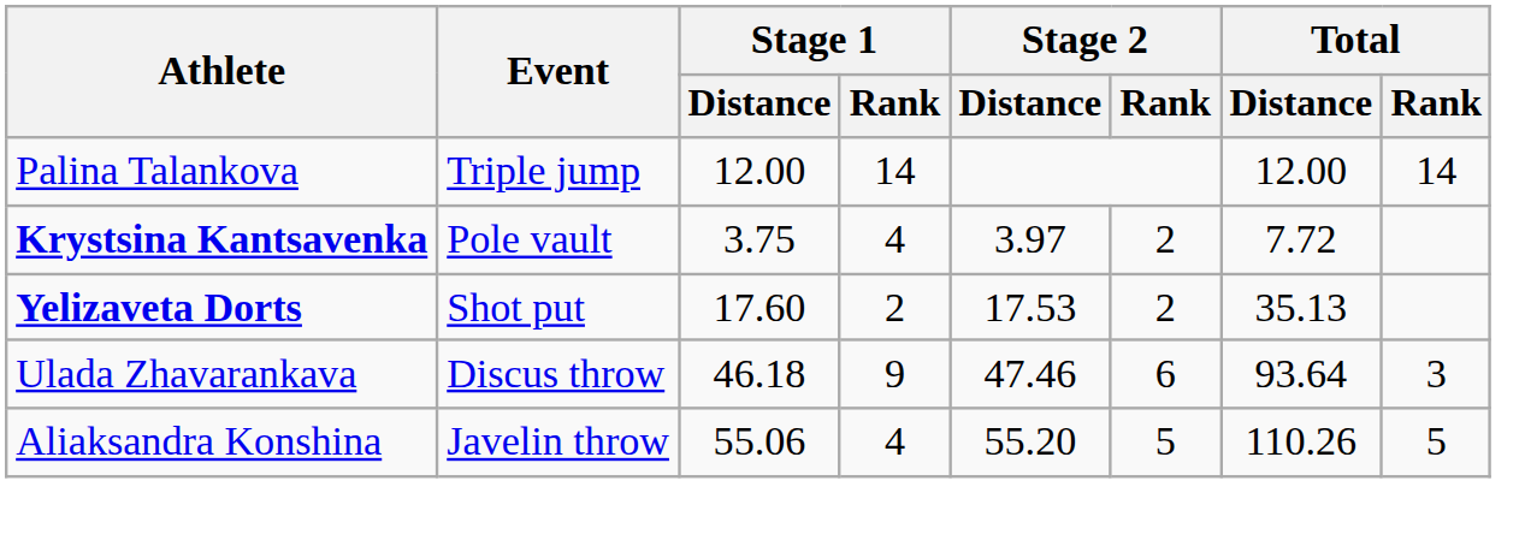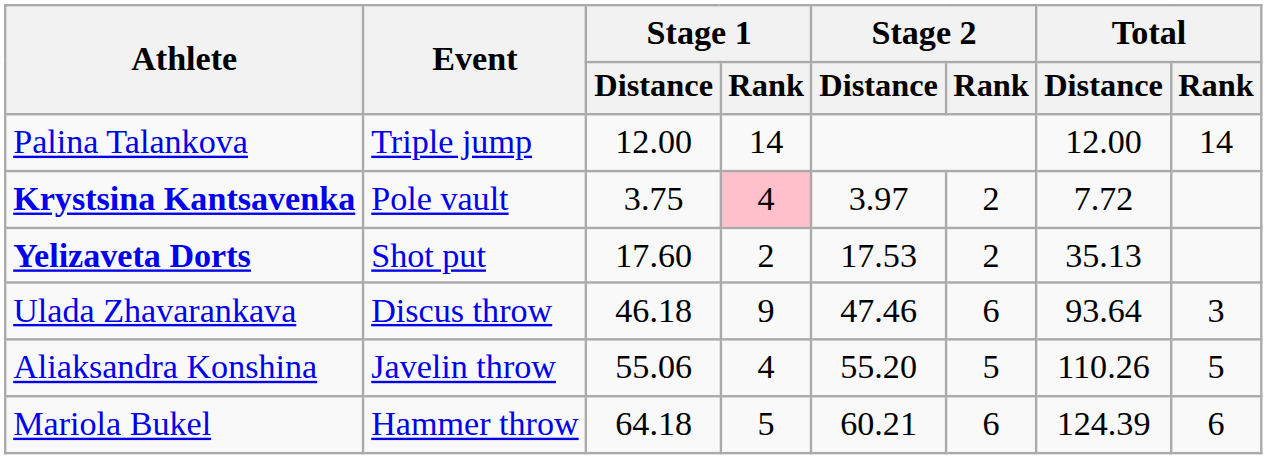 <table class="wikitable" style="font-size:90%">
 <tr>
 <th rowspan=2>Athlete</th>
 <th rowspan=2>Event</th>
 <th colspan=2>Stage 1</th>
 <th colspan=2>Stage 2</th>
 <th colspan=2>Total</th>
 </tr>
 <tr style="font-size:95%">
 <th>Distance</th>
 <th>Rank</th>
 <th>Distance</th>
 <th>Rank</th>
 <th>Distance</th>
 <th>Rank</th>
 </tr>
 <tr align=center>
 <td align=left><a href='#'>Palina Talankova</a></td>
 <td align=left><a href='#'>Triple jump</a></td>
 <td>12.00</td>
 <td>14</td>
 <td colspan=2></td>
 <td>12.00</td>
 <td>14</td>
 </tr>
 <tr align=center>
 <td align=left><strong><a href='#'>Krystsina Kantsavenka</a></strong></td>
 <td align=left><a href='#'>Pole vault</a></td>
 <td>3.75</td>
-<td>4</td>
+<td style="background: pink;">4</td>
 <td>3.97</td>
 <td>2</td>
 <td>7.72</td>
 <td></td>
 </tr>
 <tr align=center>
 <td align=left><strong><a href='#'>Yelizaveta Dorts</a></strong></td>
 <td align=left><a href='#'>Shot put</a></td>
 <td>17.60</td>
 <td>2</td>
 <td>17.53</td>
 <td>2</td>
 <td>35.13</td>
 <td></td>
 </tr>
 <tr align=center>
 <td align=left><a href='#'>Ulada Zhavarankava</a></td>
 <td align=left><a href='#'>Discus throw</a></td>
 <td>46.18</td>
 <td>9</td>
 <td>47.46</td>
 <td>6</td>
 <td>93.64</td>
 <td>3</td>
 </tr>
 <tr align=center>
 <td align=left><a href='#'>Aliaksandra Konshina</a></td>
 <td align=left><a href='#'>Javelin throw</a></td>
 <td>55.06</td>
 <td>4</td>
 <td>55.20</td>
 <td>5</td>
 <td>110.26</td>
 <td>5</td>
 </tr>
+<tr align=center>
+<td align=left><a href='#'>Mariola Bukel</a></td>
+<td align=left><a href='#'>Hammer throw</a></td>
+<td>64.18</td>
+<td>5</td>
+<td>60.21</td>
+<td>6</td>
+<td>124.39</td>
+<td>6</td>
+</tr>
 </table>
